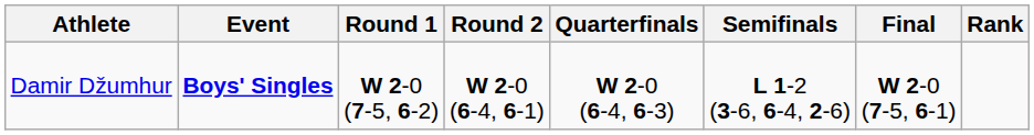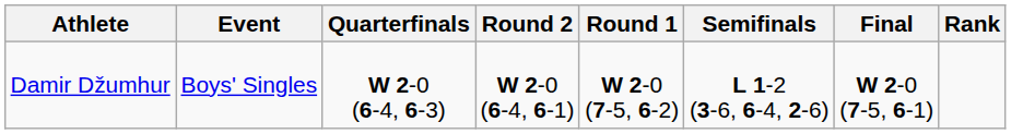 <table class=wikitable style="font-size:90%">
 <tr>
 <th>Athlete</th>
 <th>Event</th>
+<th>Quarterfinals</th>
+<th>Round 2</th>
 <th>Round 1</th>
-<th>Round 2</th>
-<th>Quarterfinals</th>
 <th>Semifinals</th>
 <th>Final</th>
 <th>Rank</th>
 </tr>
 <tr>
 <td><a href='#'>Damir Džumhur</a></td>
-<td><strong><a href='#'>Boys' Singles</a></strong></td>
+<td><a href='#'>Boys' Singles</a></td>
+<td align=center><br><strong>W</strong> <strong>2</strong>-0<br> (<strong>6</strong>-4, <strong>6</strong>-3)</td>
+<td align=center><br><strong>W</strong> <strong>2</strong>-0<br> (<strong>6</strong>-4, <strong>6</strong>-1)</td>
 <td align=center><br><strong>W</strong> <strong>2</strong>-0<br> (<strong>7</strong>-5, <strong>6</strong>-2)</td>
-<td align=center><br><strong>W</strong> <strong>2</strong>-0<br> (<strong>6</strong>-4, <strong>6</strong>-1)</td>
-<td align=center><br><strong>W</strong> <strong>2</strong>-0<br> (<strong>6</strong>-4, <strong>6</strong>-3)</td>
 <td align=center><br><strong>L</strong> <strong>1</strong>-2<br> (<strong>3</strong>-6, <strong>6</strong>-4, <strong>2</strong>-6)</td>
 <td align=center><br><strong>W</strong> <strong>2</strong>-0<br> (<strong>7</strong>-5, <strong>6</strong>-1)</td>
 <td align=center></td>
 </tr>
 </table>
